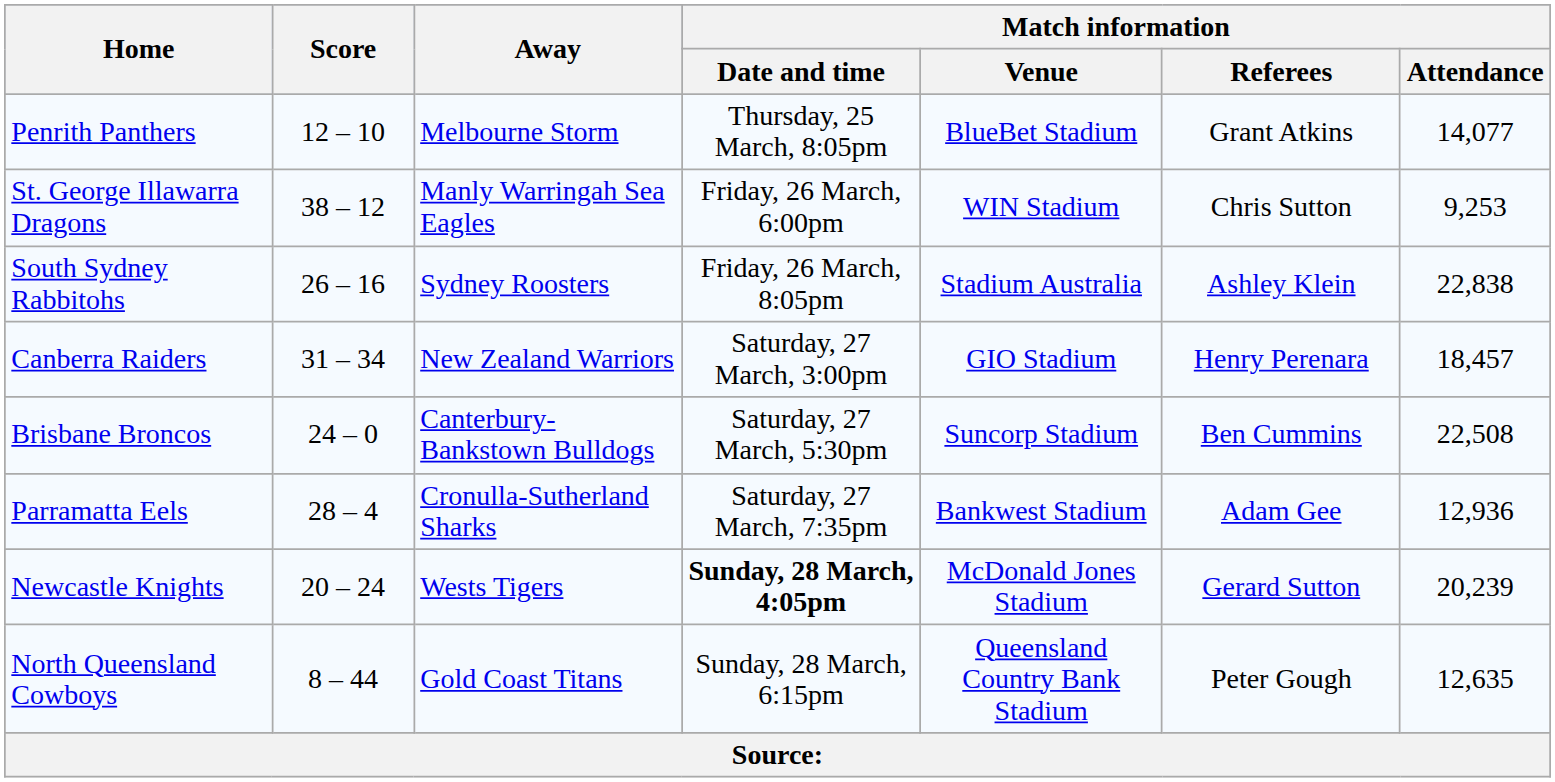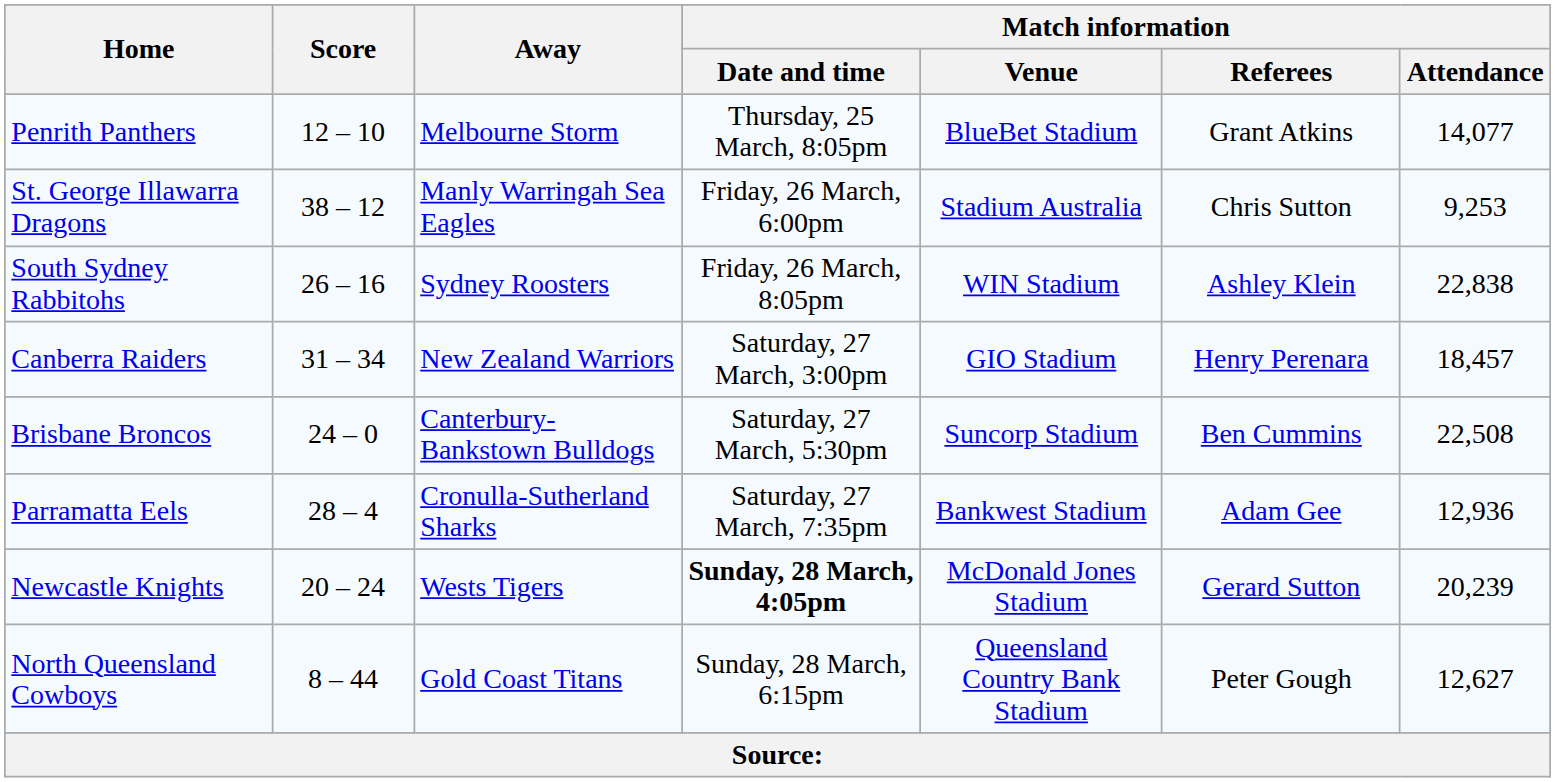 <table class="wikitable" style="border-collapse:collapse; text-align:center; width:100%;">
 <tr style="background:#c1d8ff;">
 <th rowspan="2" style="width:19%;">Home</th>
 <th rowspan="2" style="width:10%;">Score</th>
 <th rowspan="2" style="width:19%;">Away</th>
 <th colspan="6">Match information</th>
 </tr>
 <tr style="background:#efefef;">
 <th width="17%">Date and time</th>
 <th width="17%">Venue</th>
 <th width="17%">Referees</th>
 <th width="5%">Attendance</th>
 </tr>
 <tr style="text-align:center; background:#f5faff;">
 <td align="left"> <a href='#'>Penrith Panthers</a></td>
 <td>12 – 10</td>
 <td align="left"> <a href='#'>Melbourne Storm</a></td>
 <td>Thursday, 25 March, 8:05pm</td>
 <td><a href='#'>BlueBet Stadium</a></td>
 <td>Grant Atkins</td>
 <td>14,077</td>
 </tr>
 <tr style="text-align:center; background:#f5faff;">
 <td align="left"> <a href='#'>St. George Illawarra Dragons</a></td>
 <td>38 – 12</td>
 <td align="left"> <a href='#'>Manly Warringah Sea Eagles</a></td>
 <td>Friday, 26 March, 6:00pm</td>
-<td><a href='#'>WIN Stadium</a></td>
+<td><a href='#'>Stadium Australia</a></td>
 <td>Chris Sutton</td>
 <td>9,253</td>
 </tr>
 <tr style="text-align:center; background:#f5faff;">
 <td align="left"> <a href='#'>South Sydney Rabbitohs</a></td>
 <td>26 – 16</td>
 <td align="left"> <a href='#'>Sydney Roosters</a></td>
 <td>Friday, 26 March, 8:05pm</td>
-<td><a href='#'>Stadium Australia</a></td>
+<td><a href='#'>WIN Stadium</a></td>
 <td><a href='#'>Ashley Klein</a></td>
 <td>22,838</td>
 </tr>
 <tr style="text-align:center; background:#f5faff;">
 <td align="left"> <a href='#'>Canberra Raiders</a></td>
 <td>31 – 34</td>
 <td align="left"> <a href='#'>New Zealand Warriors</a></td>
 <td>Saturday, 27 March, 3:00pm</td>
 <td><a href='#'>GIO Stadium</a></td>
 <td><a href='#'>Henry Perenara</a></td>
 <td>18,457</td>
 </tr>
 <tr style="text-align:center; background:#f5faff;">
 <td align="left"> <a href='#'>Brisbane Broncos</a></td>
 <td>24 – 0</td>
 <td align="left"> <a href='#'>Canterbury-Bankstown Bulldogs</a></td>
 <td>Saturday, 27 March, 5:30pm</td>
 <td><a href='#'>Suncorp Stadium</a></td>
 <td><a href='#'>Ben Cummins</a></td>
 <td>22,508</td>
 </tr>
 <tr style="text-align:center; background:#f5faff;">
 <td align="left"> <a href='#'>Parramatta Eels</a></td>
 <td>28 – 4</td>
 <td align="left"> <a href='#'>Cronulla-Sutherland Sharks</a></td>
 <td>Saturday, 27 March, 7:35pm</td>
 <td><a href='#'>Bankwest Stadium</a></td>
 <td><a href='#'>Adam Gee</a></td>
 <td>12,936</td>
 </tr>
 <tr style="text-align:center; background:#f5faff;">
 <td align="left"> <a href='#'>Newcastle Knights</a></td>
 <td>20 – 24</td>
 <td align="left"> <a href='#'>Wests Tigers</a></td>
 <td><strong>Sunday, 28 March, 4:05pm</strong></td>
 <td><a href='#'>McDonald Jones Stadium</a></td>
 <td><a href='#'>Gerard Sutton</a></td>
 <td>20,239</td>
 </tr>
 <tr style="text-align:center; background:#f5faff;">
 <td align="left"> <a href='#'>North Queensland Cowboys</a></td>
 <td>8 – 44</td>
 <td align="left"> <a href='#'>Gold Coast Titans</a></td>
 <td>Sunday, 28 March, 6:15pm</td>
 <td><a href='#'>Queensland Country Bank Stadium</a></td>
 <td>Peter Gough</td>
-<td>12,635</td>
+<td>12,627</td>
 </tr>
 <tr>
 <th colspan="7">Source:</th>
 </tr>
 </table>
